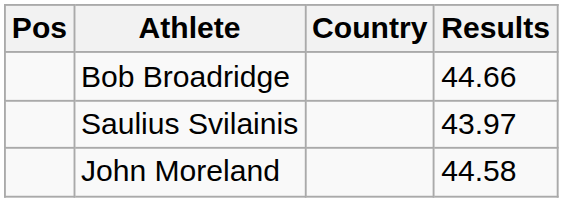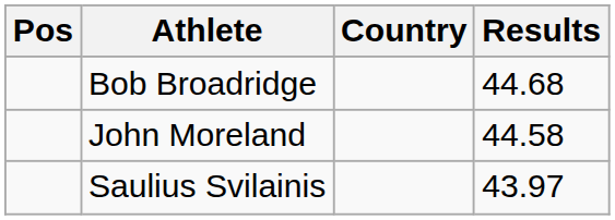 <table class="wikitable">
 <tr>
 <th>Pos</th>
 <th>Athlete</th>
 <th>Country</th>
 <th>Results</th>
 </tr>
 <tr>
 <td align="center"></td>
 <td>Bob Broadridge</td>
 <td></td>
-<td>44.66</td>
+<td>44.68</td>
+</tr>
+<tr>
+<td align="center"></td>
+<td>John Moreland</td>
+<td></td>
+<td>44.58</td>
 </tr>
 <tr>
 <td align="center"></td>
 <td>Saulius Svilainis</td>
 <td></td>
 <td>43.97</td>
 </tr>
-<tr>
-<td align="center"></td>
-<td>John Moreland</td>
-<td></td>
-<td>44.58</td>
-</tr>
 </table>
